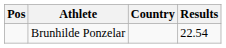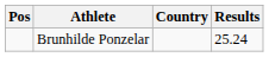 <table class="wikitable">
 <tr>
 <th>Pos</th>
 <th>Athlete</th>
 <th>Country</th>
 <th>Results</th>
 </tr>
 <tr>
 <td align="center"></td>
 <td>Brunhilde Ponzelar</td>
 <td></td>
-<td>22.54</td>
+<td>25.24</td>
 </tr>
 </table>
